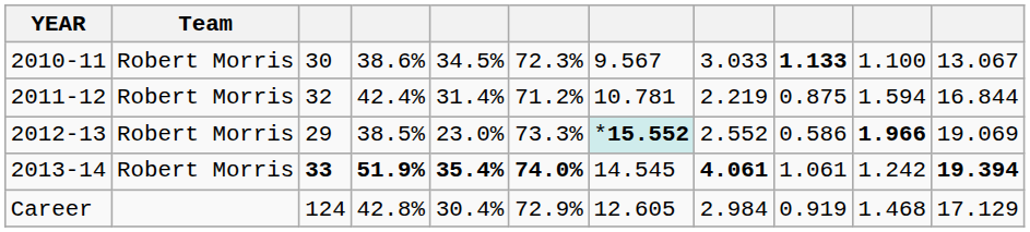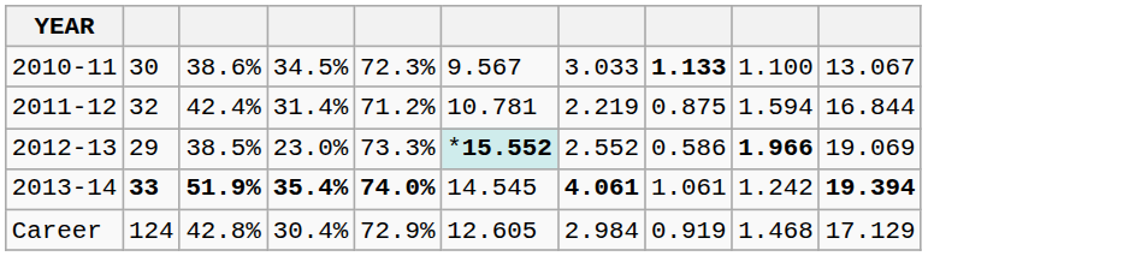 <table class="wikitable">
 <tr>
 <th>YEAR</th>
-<th>Team</th>
 <th></th>
 <th></th>
 <th></th>
 <th></th>
 <th></th>
 <th></th>
 <th></th>
 <th></th>
 <th></th>
 </tr>
 <tr>
 <td>2010-11</td>
-<td>Robert Morris</td>
 <td>30</td>
 <td>38.6%</td>
 <td>34.5%</td>
 <td>72.3%</td>
 <td>9.567</td>
 <td>3.033</td>
 <td><strong>1.133</strong></td>
 <td>1.100</td>
 <td>13.067</td>
 </tr>
 <tr>
 <td>2011-12</td>
-<td>Robert Morris</td>
 <td>32</td>
 <td>42.4%</td>
 <td>31.4%</td>
 <td>71.2%</td>
 <td>10.781</td>
 <td>2.219</td>
 <td>0.875</td>
 <td>1.594</td>
 <td>16.844</td>
 </tr>
 <tr>
 <td>2012-13</td>
-<td>Robert Morris</td>
 <td>29</td>
 <td>38.5%</td>
 <td>23.0%</td>
 <td>73.3%</td>
 <td bgcolor=#cfecec>*<strong>15.552</strong></td>
 <td>2.552</td>
 <td>0.586</td>
 <td><strong>1.966</strong></td>
 <td>19.069</td>
 </tr>
 <tr>
 <td>2013-14</td>
-<td>Robert Morris</td>
 <td><strong>33</strong></td>
 <td><strong>51.9%</strong></td>
 <td><strong>35.4%</strong></td>
 <td><strong>74.0%</strong></td>
 <td>14.545</td>
 <td><strong>4.061</strong></td>
 <td>1.061</td>
 <td>1.242</td>
 <td><strong>19.394</strong></td>
 </tr>
 <tr>
 <td>Career</td>
-<td></td>
 <td>124</td>
 <td>42.8%</td>
 <td>30.4%</td>
 <td>72.9%</td>
 <td>12.605</td>
 <td>2.984</td>
 <td>0.919</td>
 <td>1.468</td>
 <td>17.129</td>
 </tr>
 </table>
